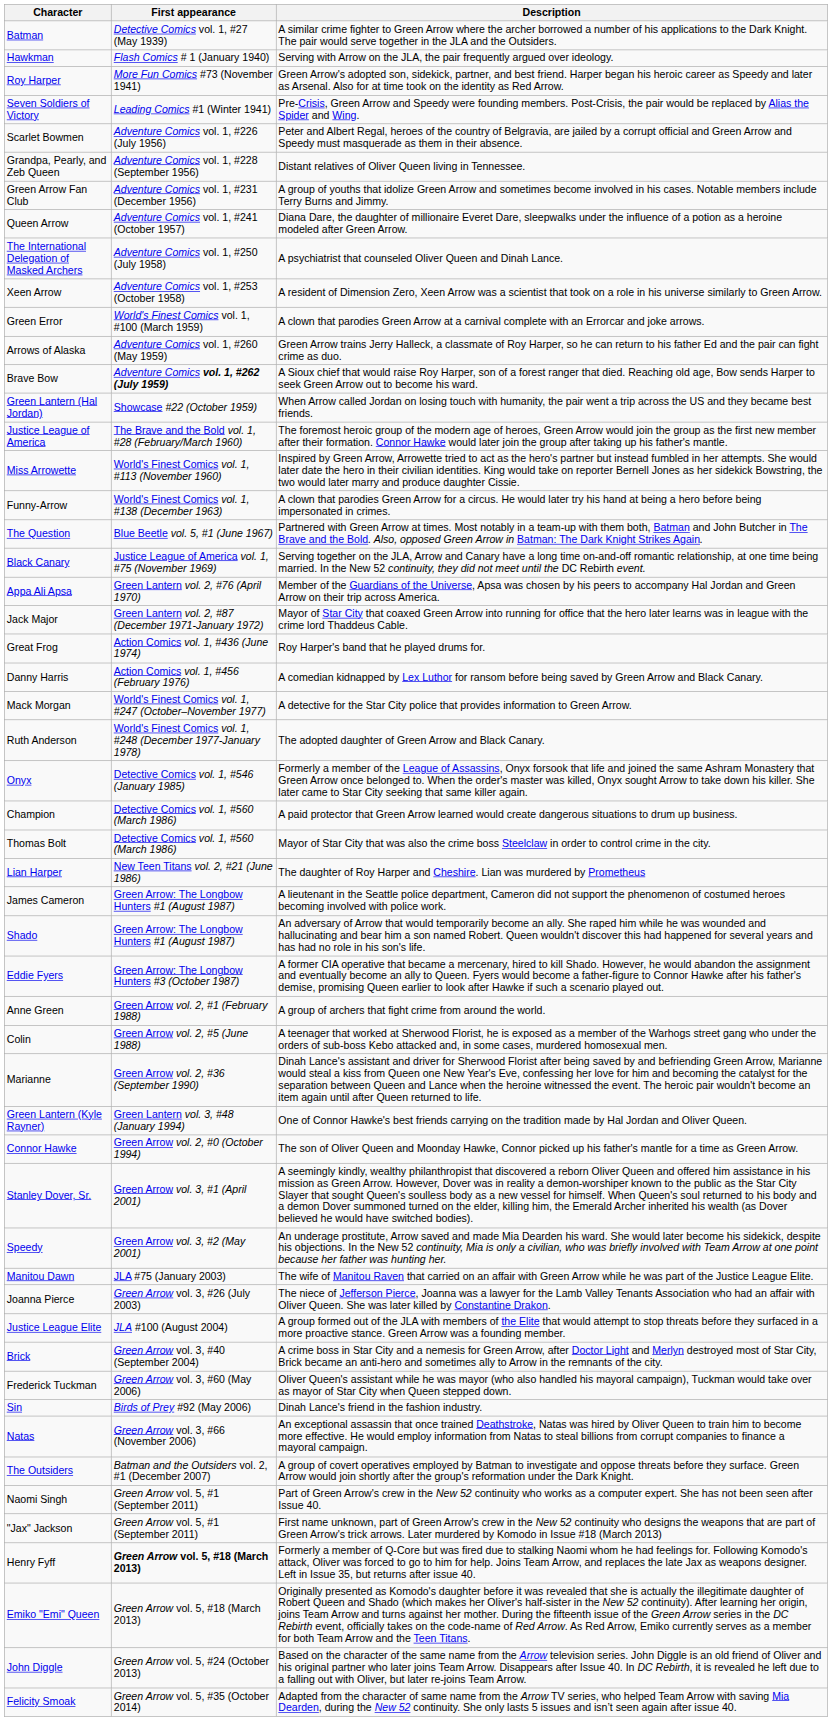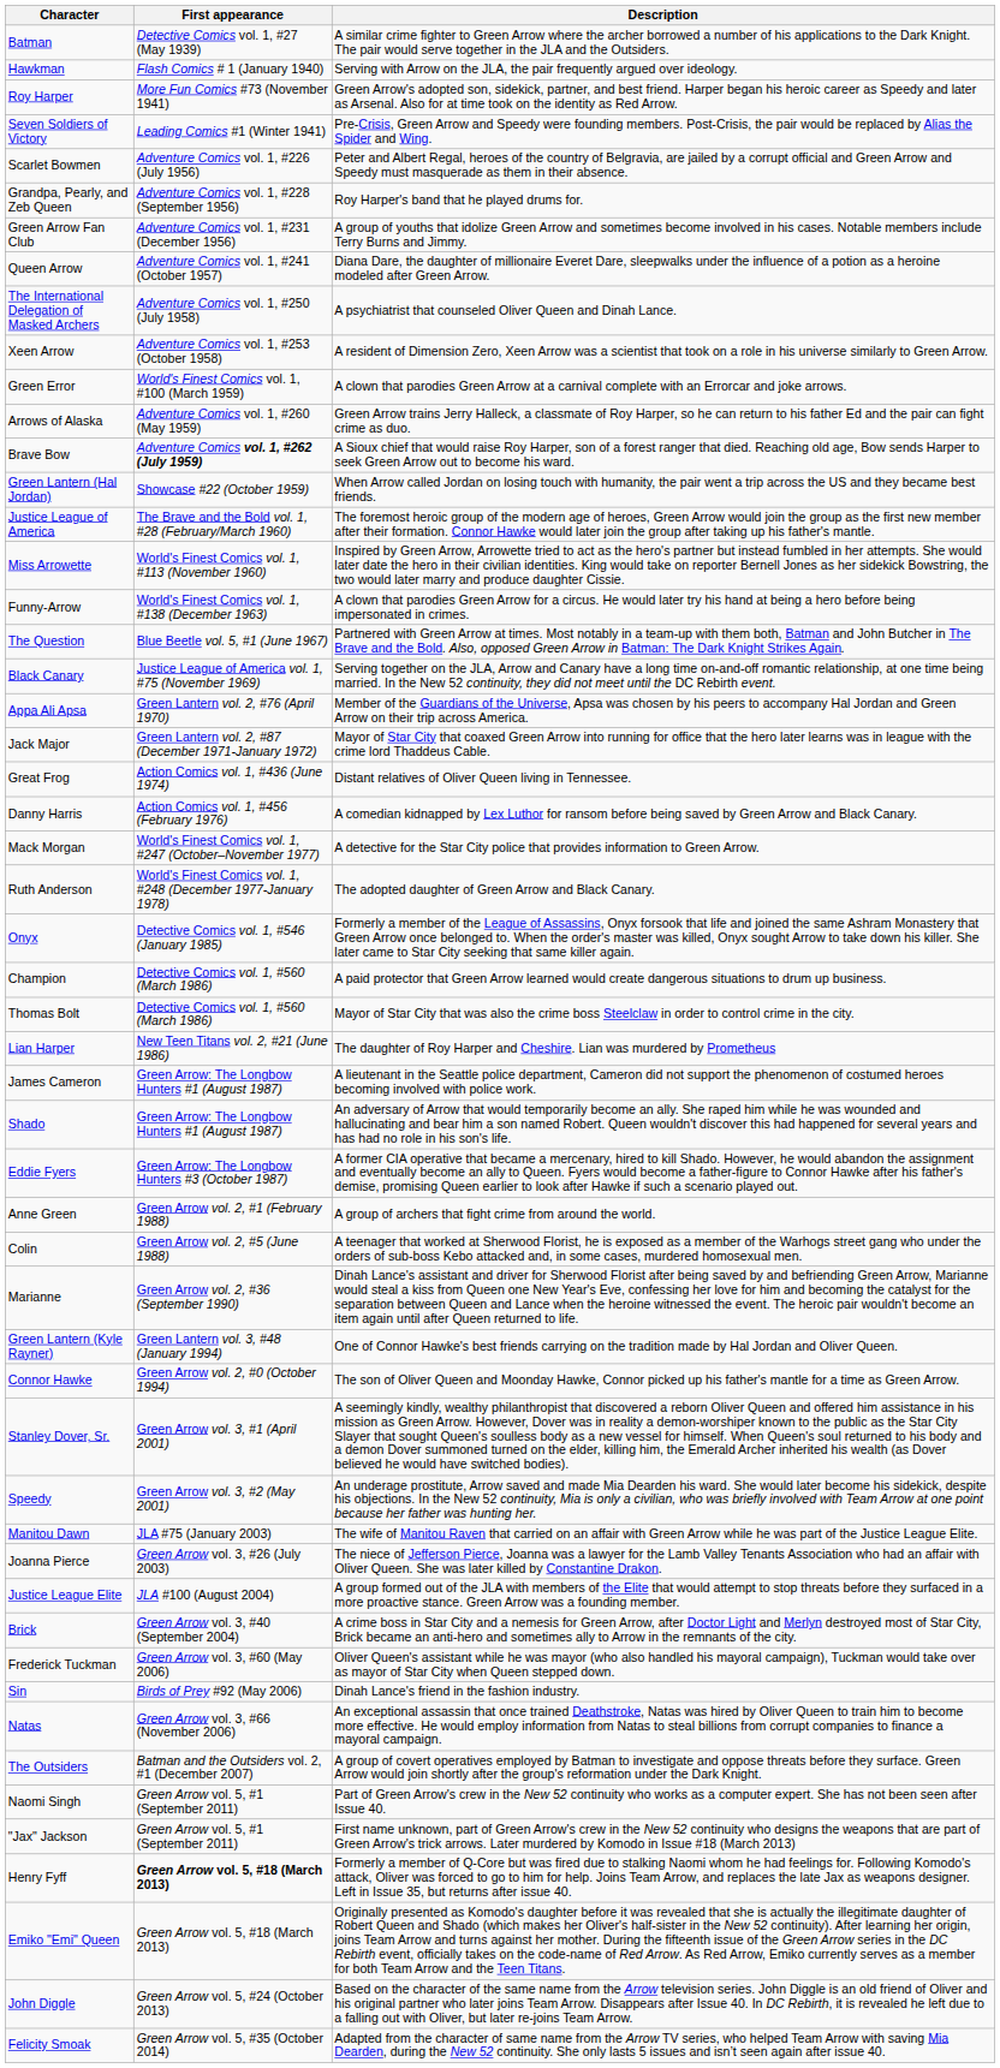 <table class="wikitable">
 <tr>
 <th width="13%">Character</th>
 <th width="20%">First appearance</th>
 <th width="67%">Description</th>
 </tr>
 <tr>
 <td><a href='#'>Batman</a></td>
 <td><em><a href='#'>Detective Comics</a></em> vol. 1, #27 (May 1939)</td>
 <td>A similar crime fighter to Green Arrow where the archer borrowed a number of his applications to the Dark Knight. The pair would serve together in the JLA and the Outsiders.</td>
 </tr>
 <tr>
 <td><a href='#'>Hawkman</a></td>
 <td><em><a href='#'>Flash Comics</a></em> # 1 (January 1940)</td>
 <td>Serving with Arrow on the JLA, the pair frequently argued over ideology.</td>
 </tr>
 <tr>
 <td><a href='#'>Roy Harper</a></td>
 <td><em><a href='#'>More Fun Comics</a></em> #73 (November 1941)</td>
 <td>Green Arrow's adopted son, sidekick, partner, and best friend. Harper began his heroic career as Speedy and later as Arsenal. Also for at time took on the identity as Red Arrow.</td>
 </tr>
 <tr>
 <td><a href='#'>Seven Soldiers of Victory</a></td>
 <td><em><a href='#'>Leading Comics</a></em> #1 (Winter 1941)</td>
 <td>Pre-<a href='#'>Crisis</a>, Green Arrow and Speedy were founding members. Post-Crisis, the pair would be replaced by <a href='#'>Alias the Spider</a> and <a href='#'>Wing</a>.</td>
 </tr>
 <tr>
 <td>Scarlet Bowmen</td>
 <td><em><a href='#'>Adventure Comics</a></em> vol. 1, #226 (July 1956)</td>
 <td>Peter and Albert Regal, heroes of the country of Belgravia, are jailed by a corrupt official and Green Arrow and Speedy must masquerade as them in their absence.</td>
 </tr>
 <tr>
 <td>Grandpa, Pearly, and Zeb Queen</td>
 <td><em><a href='#'>Adventure Comics</a></em> vol. 1, #228 (September 1956)</td>
-<td>Distant relatives of Oliver Queen living in Tennessee.</td>
+<td>Roy Harper's band that he played drums for.</td>
 </tr>
 <tr>
 <td>Green Arrow Fan Club</td>
 <td><em><a href='#'>Adventure Comics</a></em> vol. 1, #231 (December 1956)</td>
 <td>A group of youths that idolize Green Arrow and sometimes become involved in his cases. Notable members include Terry Burns and Jimmy.</td>
 </tr>
 <tr>
 <td>Queen Arrow</td>
 <td><em><a href='#'>Adventure Comics</a></em> vol. 1, #241 (October 1957)</td>
 <td>Diana Dare, the daughter of millionaire Everet Dare, sleepwalks under the influence of a potion as a heroine modeled after Green Arrow.</td>
 </tr>
 <tr>
 <td><a href='#'>The International Delegation of Masked Archers</a></td>
 <td><em><a href='#'>Adventure Comics</a></em> vol. 1, #250 (July 1958)</td>
 <td>A psychiatrist that counseled Oliver Queen and Dinah Lance.</td>
 </tr>
 <tr>
 <td>Xeen Arrow</td>
 <td><em><a href='#'>Adventure Comics</a></em> vol. 1, #253 (October 1958)</td>
 <td>A resident of Dimension Zero, Xeen Arrow was a scientist that took on a role in his universe similarly to Green Arrow.</td>
 </tr>
 <tr>
 <td>Green Error</td>
 <td><em><a href='#'>World's Finest Comics</a></em> vol. 1, #100 (March 1959)</td>
 <td>A clown that parodies Green Arrow at a carnival complete with an Errorcar and joke arrows.</td>
 </tr>
 <tr>
 <td>Arrows of Alaska</td>
 <td><em><a href='#'>Adventure Comics</a></em> vol. 1, #260 (May 1959)</td>
 <td>Green Arrow trains Jerry Halleck, a classmate of Roy Harper, so he can return to his father Ed and the pair can fight crime as duo.</td>
 </tr>
 <tr>
 <td>Brave Bow</td>
 <td><em><a href='#'>Adventure Comics</a><strong> vol. 1, #262 (July 1959)</td>
 <td>A Sioux chief that would raise Roy Harper, son of a forest ranger that died. Reaching old age, Bow sends Harper to seek Green Arrow out to become his ward.</td>
 </tr>
 <tr>
 <td><a href='#'>Green Lantern (Hal Jordan)</a></td>
 <td></em><a href='#'>Showcase</a><em> #22 (October 1959)</td>
 <td>When Arrow called Jordan on losing touch with humanity, the pair went a trip across the US and they became best friends.</td>
 </tr>
 <tr>
 <td><a href='#'>Justice League of America</a></td>
 <td></em><a href='#'>The Brave and the Bold</a><em> vol. 1, #28 (February/March 1960)</td>
 <td>The foremost heroic group of the modern age of heroes, Green Arrow would join the group as the first new member after their formation. <a href='#'>Connor Hawke</a> would later join the group after taking up his father's mantle.</td>
 </tr>
 <tr>
 <td><a href='#'>Miss Arrowette</a></td>
 <td></em><a href='#'>World's Finest Comics</a><em> vol. 1, #113 (November 1960)</td>
 <td>Inspired by Green Arrow, Arrowette tried to act as the hero's partner but instead fumbled in her attempts. She would later date the hero in their civilian identities. King would take on reporter Bernell Jones as her sidekick Bowstring, the two would later marry and produce daughter Cissie.</td>
 </tr>
 <tr>
 <td>Funny-Arrow</td>
 <td></em><a href='#'>World's Finest Comics</a><em> vol. 1, #138 (December 1963)</td>
 <td>A clown that parodies Green Arrow for a circus. He would later try his hand at being a hero before being impersonated in crimes.</td>
 </tr>
 <tr>
 <td><a href='#'>The Question</a></td>
 <td></em><a href='#'>Blue Beetle</a><em> vol. 5, #1 (June 1967)</td>
 <td>Partnered with Green Arrow at times. Most notably in a team-up with them both, <a href='#'>Batman</a> and John Butcher in </em><a href='#'>The Brave and the Bold</a><em>. Also, opposed Green Arrow in </em><a href='#'>Batman: The Dark Knight Strikes Again</a><em>.</td>
 </tr>
 <tr>
 <td><a href='#'>Black Canary</a></td>
 <td></em><a href='#'>Justice League of America</a><em> vol. 1, #75 (November 1969)</td>
 <td>Serving together on the JLA, Arrow and Canary have a long time on-and-off romantic relationship, at one time being married. In the </em>New 52<em> continuity, they did not meet until the </em>DC Rebirth<em> event.</td>
 </tr>
 <tr>
 <td><a href='#'>Appa Ali Apsa</a></td>
 <td></em><a href='#'>Green Lantern</a><em> vol. 2, #76 (April 1970)</td>
 <td>Member of the <a href='#'>Guardians of the Universe</a>, Apsa was chosen by his peers to accompany Hal Jordan and Green Arrow on their trip across America.</td>
 </tr>
 <tr>
 <td>Jack Major</td>
 <td></em><a href='#'>Green Lantern</a><em> vol. 2, #87 (December 1971-January 1972)</td>
 <td>Mayor of <a href='#'>Star City</a> that coaxed Green Arrow into running for office that the hero later learns was in league with the crime lord Thaddeus Cable.</td>
 </tr>
 <tr>
 <td>Great Frog</td>
 <td></em><a href='#'>Action Comics</a><em> vol. 1, #436 (June 1974)</td>
-<td>Roy Harper's band that he played drums for.</td>
+<td>Distant relatives of Oliver Queen living in Tennessee.</td>
 </tr>
 <tr>
 <td>Danny Harris</td>
 <td></em><a href='#'>Action Comics</a><em> vol. 1, #456 (February 1976)</td>
 <td>A comedian kidnapped by <a href='#'>Lex Luthor</a> for ransom before being saved by Green Arrow and Black Canary.</td>
 </tr>
 <tr>
 <td>Mack Morgan</td>
 <td></em><a href='#'>World's Finest Comics</a><em> vol. 1, #247 (October–November 1977)</td>
 <td>A detective for the Star City police that provides information to Green Arrow.</td>
 </tr>
 <tr>
 <td>Ruth Anderson</td>
 <td></em><a href='#'>World's Finest Comics</a><em> vol. 1, #248 (December 1977-January 1978)</td>
 <td>The adopted daughter of Green Arrow and Black Canary.</td>
 </tr>
 <tr>
 <td><a href='#'>Onyx</a></td>
 <td></em><a href='#'>Detective Comics</a><em> vol. 1, #546 (January 1985)</td>
 <td>Formerly a member of the <a href='#'>League of Assassins</a>, Onyx forsook that life and joined the same Ashram Monastery that Green Arrow once belonged to. When the order's master was killed, Onyx sought Arrow to take down his killer. She later came to Star City seeking that same killer again.</td>
 </tr>
 <tr>
 <td>Champion</td>
 <td></em><a href='#'>Detective Comics</a><em> vol. 1, #560 (March 1986)</td>
 <td>A paid protector that Green Arrow learned would create dangerous situations to drum up business.</td>
 </tr>
 <tr>
 <td>Thomas Bolt</td>
 <td></em><a href='#'>Detective Comics</a><em> vol. 1, #560 (March 1986)</td>
 <td>Mayor of Star City that was also the crime boss <a href='#'>Steelclaw</a> in order to control crime in the city.</td>
 </tr>
 <tr>
 <td><a href='#'>Lian Harper</a></td>
 <td></em><a href='#'>New Teen Titans</a><em> vol. 2, #21 (June 1986)</td>
 <td>The daughter of Roy Harper and <a href='#'>Cheshire</a>. Lian was murdered by <a href='#'>Prometheus</a></td>
 </tr>
 <tr>
 <td>James Cameron</td>
 <td></em><a href='#'>Green Arrow: The Longbow Hunters</a><em> #1 (August 1987)</td>
 <td>A lieutenant in the Seattle police department, Cameron did not support the phenomenon of costumed heroes becoming involved with police work.</td>
 </tr>
 <tr>
 <td><a href='#'>Shado</a></td>
 <td></em><a href='#'>Green Arrow: The Longbow Hunters</a><em> #1 (August 1987)</td>
 <td>An adversary of Arrow that would temporarily become an ally. She raped him while he was wounded and hallucinating and bear him a son named Robert. Queen wouldn't discover this had happened for several years and has had no role in his son's life.</td>
 </tr>
 <tr>
 <td><a href='#'>Eddie Fyers</a></td>
 <td></em><a href='#'>Green Arrow: The Longbow Hunters</a><em> #3 (October 1987)</td>
 <td>A former CIA operative that became a mercenary, hired to kill Shado. However, he would abandon the assignment and eventually become an ally to Queen. Fyers would become a father-figure to Connor Hawke after his father's demise, promising Queen earlier to look after Hawke if such a scenario played out.</td>
 </tr>
 <tr>
 <td>Anne Green</td>
 <td></em><a href='#'>Green Arrow</a><em> vol. 2, #1 (February 1988)</td>
 <td>A group of archers that fight crime from around the world.</td>
 </tr>
 <tr>
 <td>Colin</td>
 <td></em><a href='#'>Green Arrow</a><em> vol. 2, #5 (June 1988)</td>
 <td>A teenager that worked at  Sherwood Florist, he is exposed as a member of the Warhogs street gang who under the orders of sub-boss Kebo attacked and, in some cases, murdered homosexual men.</td>
 </tr>
 <tr>
 <td>Marianne</td>
 <td></em><a href='#'>Green Arrow</a><em> vol. 2, #36 (September 1990)</td>
 <td>Dinah Lance's assistant and driver for Sherwood Florist after being saved by and befriending Green Arrow, Marianne would steal a kiss from Queen one New Year's Eve, confessing her love for him and becoming the catalyst for the separation between Queen and Lance when the heroine witnessed the event. The heroic pair wouldn't become an item again until after Queen returned to life.</td>
 </tr>
 <tr>
 <td><a href='#'>Green Lantern (Kyle Rayner)</a></td>
 <td></em><a href='#'>Green Lantern</a><em> vol. 3, #48 (January 1994)</td>
 <td>One of Connor Hawke's best friends carrying on the tradition made by Hal Jordan and Oliver Queen.</td>
 </tr>
 <tr>
 <td><a href='#'>Connor Hawke</a></td>
 <td></em><a href='#'>Green Arrow</a><em> vol. 2, #0 (October 1994)</td>
 <td>The son of Oliver Queen and Moonday Hawke, Connor picked up his father's mantle for a time as Green Arrow.</td>
 </tr>
 <tr>
 <td><a href='#'>Stanley Dover, Sr.</a></td>
 <td></em><a href='#'>Green Arrow</a><em> vol. 3, #1 (April 2001)</td>
 <td>A seemingly kindly, wealthy philanthropist that discovered a reborn Oliver Queen and offered him assistance in his mission as Green Arrow. However, Dover was in reality a demon-worshiper known to the public as the Star City Slayer that sought Queen's soulless body as a new vessel for himself. When Queen's soul returned to his body and a demon Dover summoned turned on the elder, killing him, the Emerald Archer inherited his wealth (as Dover believed he would have switched bodies).</td>
 </tr>
 <tr>
 <td><a href='#'>Speedy</a></td>
 <td></em><a href='#'>Green Arrow</a><em> vol. 3, #2 (May 2001)</td>
 <td>An underage prostitute, Arrow saved and made Mia Dearden his ward. She would later become his sidekick, despite his objections. In the </em>New 52<em> continuity, Mia is only a civilian, who was briefly involved with Team Arrow at one point because her father was hunting her.</td>
 </tr>
 <tr>
 <td><a href='#'>Manitou Dawn</a></td>
 <td></strong><a href='#'>JLA</a></em> #75 (January 2003)</td>
 <td>The wife of <a href='#'>Manitou Raven</a> that carried on an affair with Green Arrow while he was part of the Justice League Elite.</td>
 </tr>
 <tr>
 <td>Joanna Pierce</td>
 <td><em><a href='#'>Green Arrow</a></em> vol. 3, #26 (July 2003)</td>
 <td>The niece of <a href='#'>Jefferson Pierce</a>, Joanna was a lawyer for the Lamb Valley Tenants Association who had an affair with Oliver Queen. She was later killed by <a href='#'>Constantine Drakon</a>.</td>
 </tr>
 <tr>
 <td><a href='#'>Justice League Elite</a></td>
 <td><em><a href='#'>JLA</a></em> #100 (August 2004)</td>
 <td>A group formed out of the JLA with members of <a href='#'>the Elite</a> that would attempt to stop threats before they surfaced in a more proactive stance. Green Arrow was a founding member.</td>
 </tr>
 <tr>
 <td><a href='#'>Brick</a></td>
 <td><em><a href='#'>Green Arrow</a></em> vol. 3, #40 (September 2004)</td>
 <td>A crime boss in Star City and a nemesis for Green Arrow, after <a href='#'>Doctor Light</a> and <a href='#'>Merlyn</a> destroyed most of Star City, Brick became an anti-hero and sometimes ally to Arrow in the remnants of the city.</td>
 </tr>
 <tr>
 <td>Frederick Tuckman</td>
 <td><em><a href='#'>Green Arrow</a></em> vol. 3, #60 (May 2006)</td>
 <td>Oliver Queen's assistant while he was mayor (who also handled his mayoral campaign), Tuckman would take over as mayor of Star City when Queen stepped down.</td>
 </tr>
 <tr>
 <td><a href='#'>Sin</a></td>
 <td><em><a href='#'>Birds of Prey</a></em> #92 (May 2006)</td>
 <td>Dinah Lance's friend in the fashion industry.</td>
 </tr>
 <tr>
 <td><a href='#'>Natas</a></td>
 <td><em><a href='#'>Green Arrow</a></em> vol. 3, #66 (November 2006)</td>
 <td>An exceptional assassin that once trained <a href='#'>Deathstroke</a>, Natas was hired by Oliver Queen to train him to become more effective. He would employ information from Natas to steal billions from corrupt companies to finance a mayoral campaign.</td>
 </tr>
 <tr>
 <td><a href='#'>The Outsiders</a></td>
 <td><em>Batman and the Outsiders</em> vol. 2, #1 (December 2007)</td>
 <td>A group of covert operatives employed by Batman to investigate and oppose threats before they surface. Green Arrow would join shortly after the group's reformation under the Dark Knight.</td>
 </tr>
 <tr>
 <td>Naomi Singh</td>
 <td><em>Green Arrow</em> vol. 5, #1 (September 2011)</td>
 <td>Part of Green Arrow's crew in the <em>New 52</em> continuity who works as a computer expert. She has not been seen after Issue 40.</td>
 </tr>
 <tr>
 <td>"Jax" Jackson</td>
 <td><em>Green Arrow</em> vol. 5, #1 (September 2011)</td>
 <td>First name unknown, part of Green Arrow's crew in the <em>New 52</em> continuity who designs the weapons that are part of Green Arrow's trick arrows. Later murdered by Komodo in Issue #18 (March 2013)</td>
 </tr>
 <tr>
 <td>Henry Fyff</td>
 <td><strong><em>Green Arrow</em> vol. 5, #18 (March 2013)</strong></td>
 <td>Formerly a member of Q-Core but was fired due to stalking Naomi whom he had feelings for. Following Komodo's attack, Oliver was forced to go to him for help. Joins Team Arrow, and replaces the late Jax as weapons designer. Left in Issue 35, but returns after issue 40.</td>
 </tr>
 <tr>
 <td><a href='#'>Emiko "Emi" Queen</a></td>
 <td><em>Green Arrow</em> vol. 5, #18 (March 2013)</td>
 <td>Originally presented as Komodo's daughter before it was revealed that she is actually the illegitimate daughter of Robert Queen and Shado (which makes her Oliver's half-sister in the <em>New 52</em> continuity). After learning her origin, joins Team Arrow and turns against her mother. During the fifteenth issue of the <em>Green Arrow</em> series in the <em>DC Rebirth</em> event, officially takes on the code-name of <em>Red Arrow</em>. As Red Arrow, Emiko currently serves as a member for both Team Arrow and the <a href='#'>Teen Titans</a>.</td>
 </tr>
 <tr>
 <td><a href='#'>John Diggle</a></td>
 <td><em>Green Arrow</em> vol. 5, #24 (October 2013)</td>
 <td>Based on the character of the same name from the <em><a href='#'>Arrow</a></em> television series. John Diggle is an old friend of Oliver and his original partner who later joins Team Arrow. Disappears after Issue 40. In <em>DC Rebirth</em>, it is revealed he left due to a falling out with Oliver, but later re-joins Team Arrow.</td>
 </tr>
 <tr>
 <td><a href='#'>Felicity Smoak</a></td>
 <td><em>Green Arrow</em> vol. 5, #35 (October 2014)</td>
 <td>Adapted from the character of same name from the <em>Arrow</em> TV series, who helped Team Arrow with saving <a href='#'>Mia Dearden</a>, during the <em><a href='#'>New 52</a></em> continuity. She only lasts 5 issues and isn’t seen again after issue 40.</td>
 </tr>
 </table>
